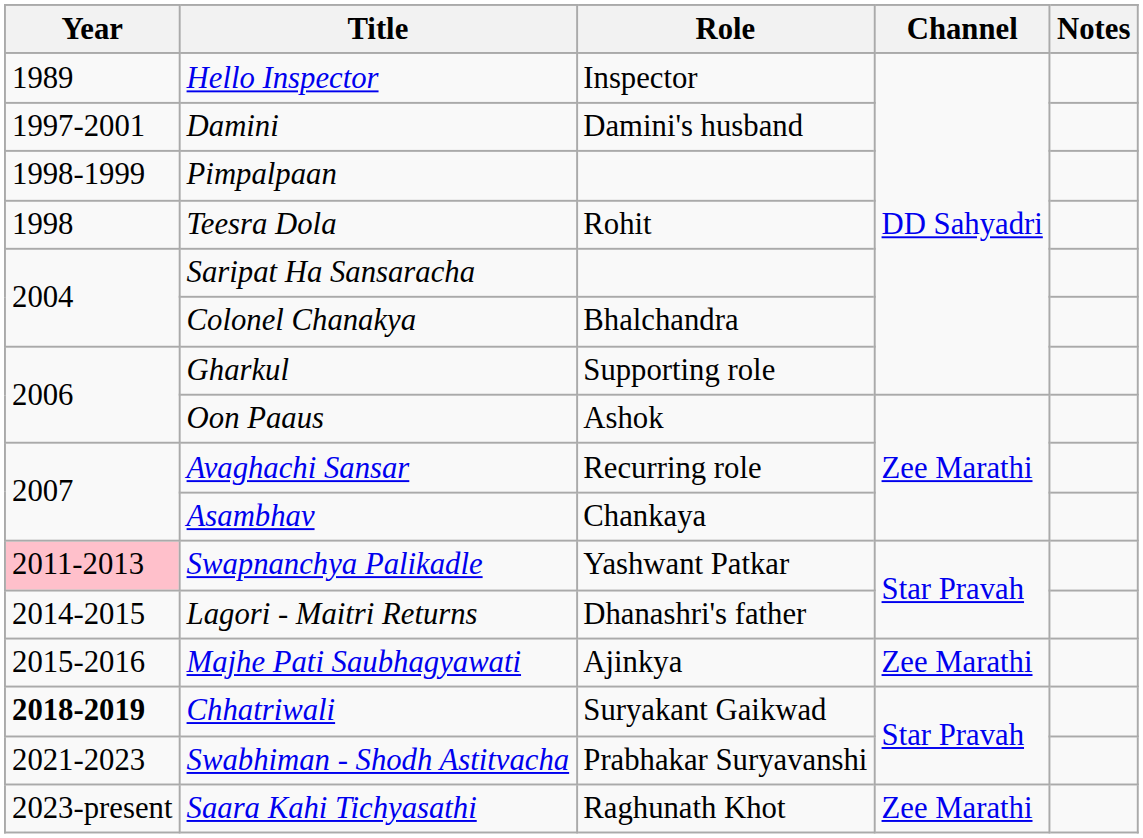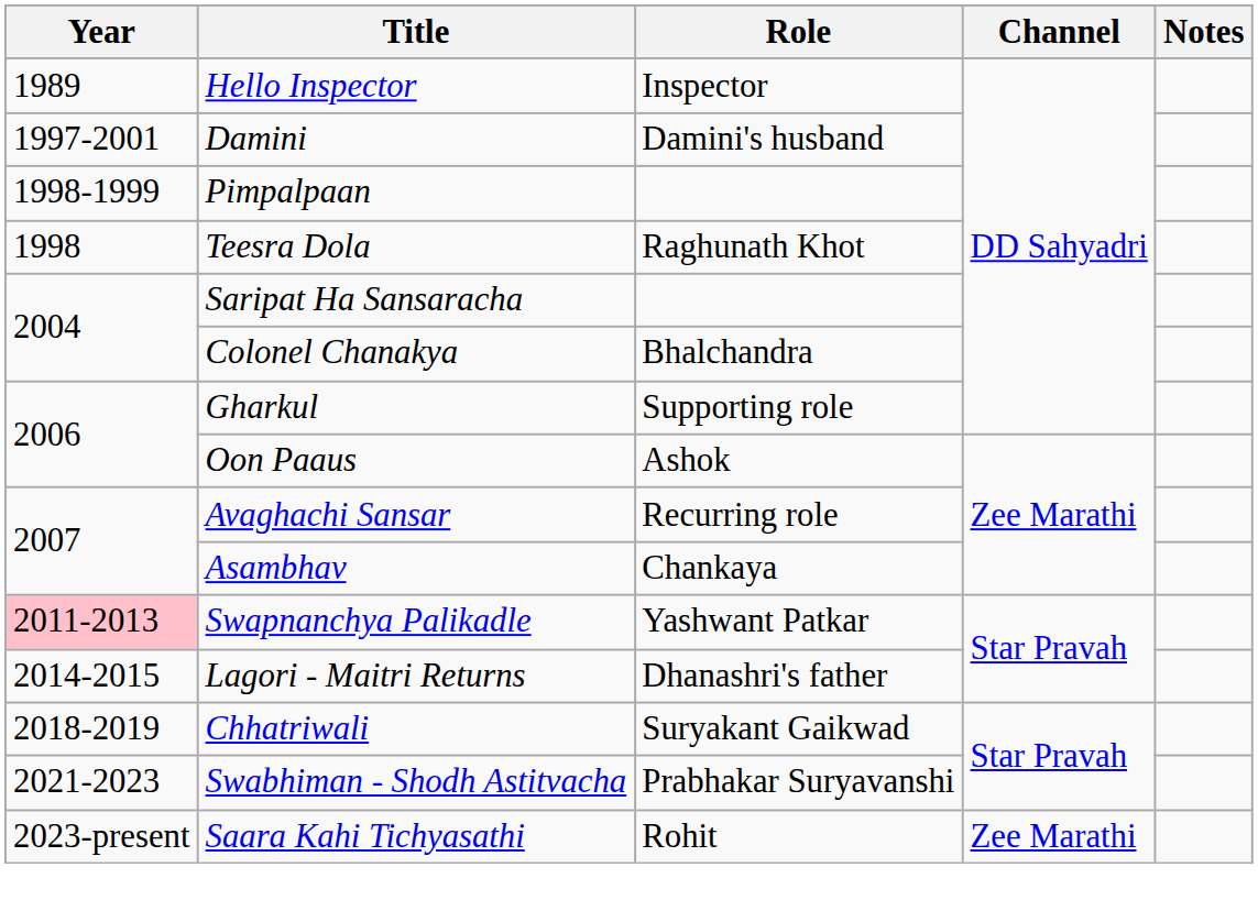 <table class="wikitable">
 <tr>
 <th>Year</th>
 <th>Title</th>
 <th>Role</th>
 <th>Channel</th>
 <th>Notes</th>
 </tr>
 <tr>
 <td>1989</td>
 <td><em><a href='#'>Hello Inspector</a></em></td>
 <td>Inspector</td>
 <td rowspan="7"><a href='#'>DD Sahyadri</a></td>
 <td></td>
 </tr>
 <tr>
 <td>1997-2001</td>
 <td><em>Damini</em></td>
 <td>Damini's husband</td>
 <td></td>
 </tr>
 <tr>
 <td>1998-1999</td>
 <td><em>Pimpalpaan</em></td>
 <td></td>
 <td></td>
 </tr>
 <tr>
 <td>1998</td>
 <td><em>Teesra Dola</em></td>
-<td>Rohit</td>
+<td>Raghunath Khot</td>
 <td></td>
 </tr>
 <tr>
 <td rowspan="2">2004</td>
 <td><em>Saripat Ha Sansaracha</em></td>
 <td></td>
 <td></td>
 </tr>
 <tr>
 <td><em>Colonel Chanakya</em></td>
 <td>Bhalchandra</td>
 <td></td>
 </tr>
 <tr>
 <td rowspan="2">2006</td>
 <td><em>Gharkul</em></td>
 <td>Supporting role</td>
 <td></td>
 </tr>
 <tr>
 <td><em>Oon Paaus</em></td>
 <td>Ashok</td>
 <td rowspan="3"><a href='#'>Zee Marathi</a></td>
 <td></td>
 </tr>
 <tr>
 <td rowspan="2">2007</td>
 <td><em><a href='#'>Avaghachi Sansar</a></em></td>
 <td>Recurring role</td>
 <td></td>
 </tr>
 <tr>
 <td><em><a href='#'>Asambhav</a></em></td>
 <td>Chankaya</td>
 <td></td>
 </tr>
 <tr>
 <td style="background: pink;">2011-2013</td>
 <td><em><a href='#'>Swapnanchya Palikadle</a></em></td>
 <td>Yashwant Patkar</td>
 <td rowspan="2"><a href='#'>Star Pravah</a></td>
 <td></td>
 </tr>
 <tr>
 <td>2014-2015</td>
 <td><em>Lagori - Maitri Returns</em></td>
 <td>Dhanashri's father</td>
 <td></td>
 </tr>
 <tr>
-<td>2015-2016</td>
-<td><em><a href='#'>Majhe Pati Saubhagyawati</a></em></td>
-<td>Ajinkya</td>
-<td><a href='#'>Zee Marathi</a></td>
-<td></td>
-</tr>
-<tr>
-<td><strong>2018-2019</strong></td>
+<td>2018-2019</td>
 <td><em><a href='#'>Chhatriwali</a></em></td>
 <td>Suryakant Gaikwad</td>
 <td rowspan="2"><a href='#'>Star Pravah</a></td>
 <td></td>
 </tr>
 <tr>
 <td>2021-2023</td>
 <td><em><a href='#'>Swabhiman - Shodh Astitvacha</a></em></td>
 <td>Prabhakar Suryavanshi</td>
 <td></td>
 </tr>
 <tr>
 <td>2023-present</td>
 <td><em><a href='#'>Saara Kahi Tichyasathi</a></em></td>
-<td>Raghunath Khot</td>
+<td>Rohit</td>
 <td><a href='#'>Zee Marathi</a></td>
 <td></td>
 </tr>
 </table>
